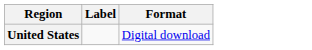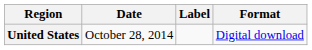 <table class="wikitable plainrowheaders">
 <tr>
 <th>Region</th>
+<th>Date</th>
 <th>Label</th>
 <th>Format</th>
 </tr>
 <tr>
 <th scope="row">United States</th>
+<td>October 28, 2014</td>
 <td></td>
 <td><a href='#'>Digital download</a></td>
 </tr>
 </table>
